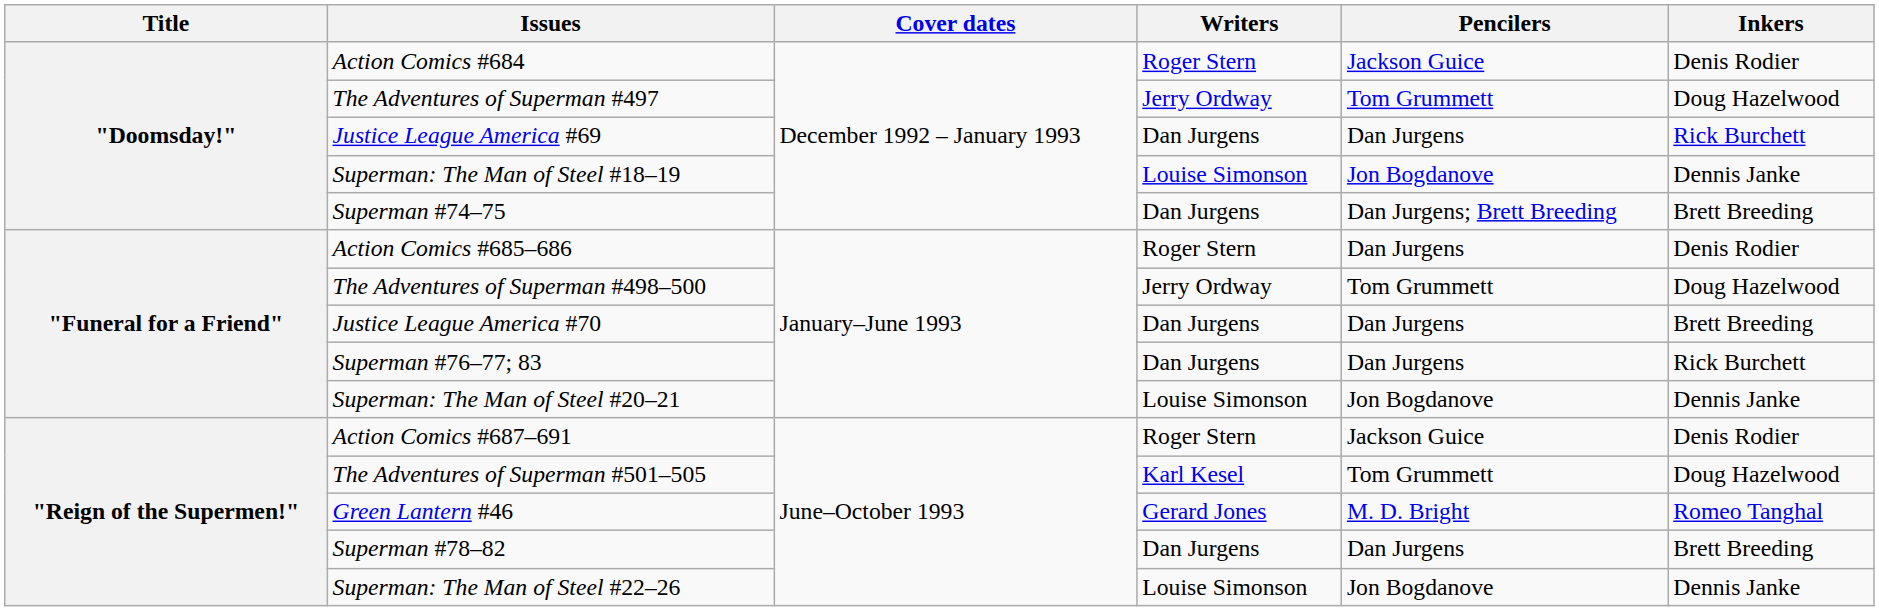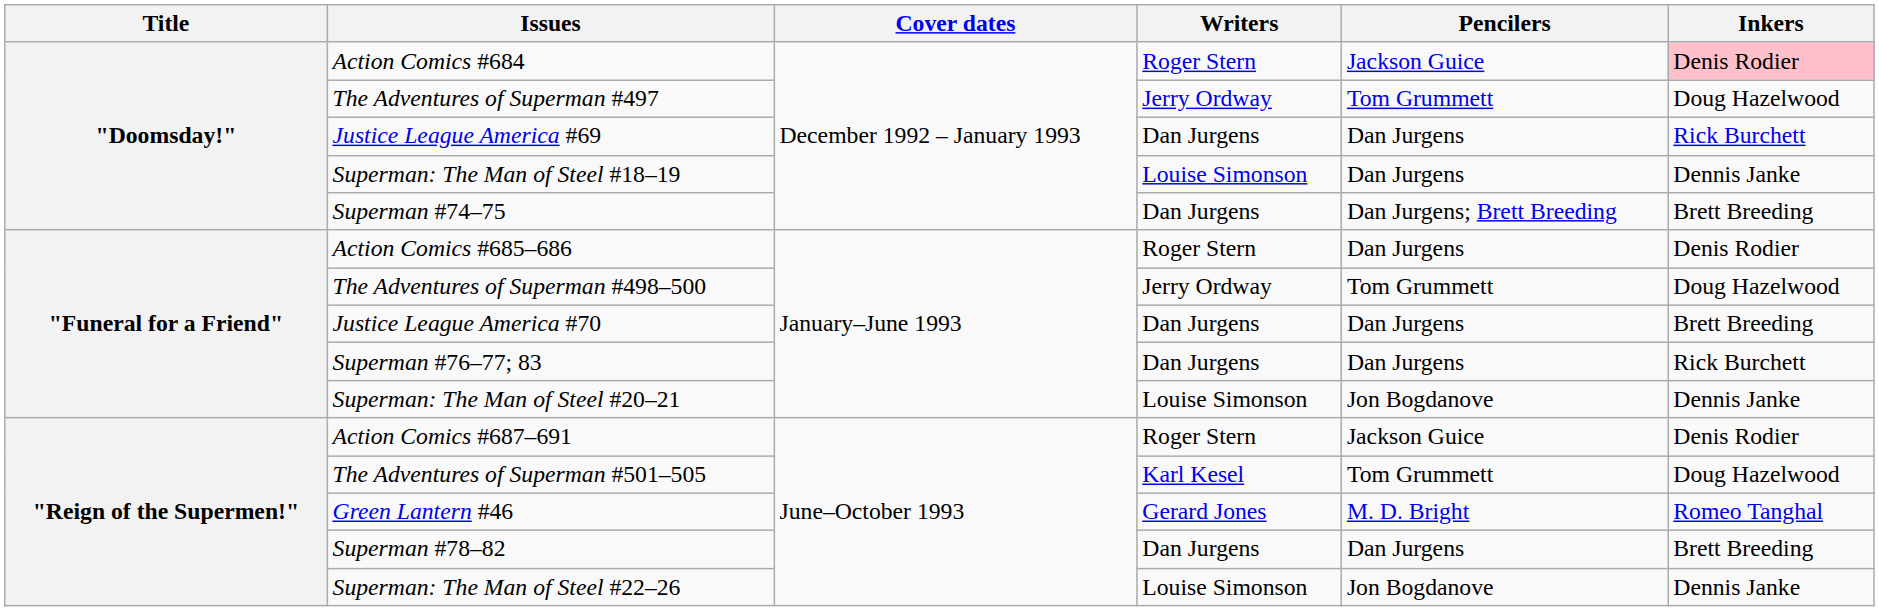 <table class="wikitable" width=100%>
 <tr>
 <th scope="col" align="center">Title</th>
 <th scope="col" align="center">Issues</th>
 <th scope="col" align="center"><a href='#'>Cover dates</a></th>
 <th scope="col" align="center">Writers</th>
 <th scope="col" align="center">Pencilers</th>
 <th scope="col" align="center">Inkers</th>
 </tr>
 <tr>
 <th scope="row" rowspan="5">"Doomsday!"</th>
 <td><em>Action Comics</em> #684</td>
 <td rowspan="5">December 1992 – January 1993</td>
 <td><a href='#'>Roger Stern</a></td>
 <td><a href='#'>Jackson Guice</a></td>
-<td>Denis Rodier</td>
+<td style="background: pink;">Denis Rodier</td>
 </tr>
 <tr>
 <td><em>The Adventures of Superman</em> #497</td>
 <td><a href='#'>Jerry Ordway</a></td>
 <td><a href='#'>Tom Grummett</a></td>
 <td>Doug Hazelwood</td>
 </tr>
 <tr>
 <td><em><a href='#'>Justice League America</a></em> #69</td>
 <td>Dan Jurgens</td>
 <td>Dan Jurgens</td>
 <td><a href='#'>Rick Burchett</a></td>
 </tr>
 <tr>
 <td><em>Superman: The Man of Steel</em> #18–19</td>
 <td><a href='#'>Louise Simonson</a></td>
-<td><a href='#'>Jon Bogdanove</a></td>
+<td>Dan Jurgens</td>
 <td>Dennis Janke</td>
 </tr>
 <tr>
 <td><em>Superman</em> #74–75</td>
 <td>Dan Jurgens</td>
 <td>Dan Jurgens; <a href='#'>Brett Breeding</a></td>
 <td>Brett Breeding</td>
 </tr>
 <tr>
 <th scope="row" rowspan="5">"Funeral for a Friend"</th>
 <td><em>Action Comics</em> #685–686</td>
 <td rowspan="5">January–June 1993</td>
 <td>Roger Stern</td>
 <td>Dan Jurgens</td>
 <td>Denis Rodier</td>
 </tr>
 <tr>
 <td><em>The Adventures of Superman</em> #498–500</td>
 <td>Jerry Ordway</td>
 <td>Tom Grummett</td>
 <td>Doug Hazelwood</td>
 </tr>
 <tr>
 <td><em>Justice League America</em> #70</td>
 <td>Dan Jurgens</td>
 <td>Dan Jurgens</td>
 <td>Brett Breeding</td>
 </tr>
 <tr>
 <td><em>Superman</em> #76–77; 83</td>
 <td>Dan Jurgens</td>
 <td>Dan Jurgens</td>
 <td>Rick Burchett</td>
 </tr>
 <tr>
 <td><em>Superman: The Man of Steel</em> #20–21</td>
 <td>Louise Simonson</td>
 <td>Jon Bogdanove</td>
 <td>Dennis Janke</td>
 </tr>
 <tr>
 <th scope="row" rowspan="5">"Reign of the Supermen!"</th>
 <td><em>Action Comics</em> #687–691</td>
 <td rowspan="5">June–October 1993</td>
 <td>Roger Stern</td>
 <td>Jackson Guice</td>
 <td>Denis Rodier</td>
 </tr>
 <tr>
 <td><em>The Adventures of Superman</em> #501–505</td>
 <td><a href='#'>Karl Kesel</a></td>
 <td>Tom Grummett</td>
 <td>Doug Hazelwood</td>
 </tr>
 <tr>
 <td><em><a href='#'>Green Lantern</a></em> #46</td>
 <td><a href='#'>Gerard Jones</a></td>
 <td><a href='#'>M. D. Bright</a></td>
 <td><a href='#'>Romeo Tanghal</a></td>
 </tr>
 <tr>
 <td><em>Superman</em> #78–82</td>
 <td>Dan Jurgens</td>
 <td>Dan Jurgens</td>
 <td>Brett Breeding</td>
 </tr>
 <tr>
 <td><em>Superman: The Man of Steel</em> #22–26</td>
 <td>Louise Simonson</td>
 <td>Jon Bogdanove</td>
 <td>Dennis Janke</td>
 </tr>
 </table>
